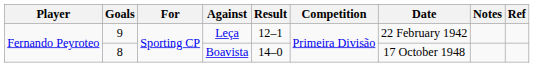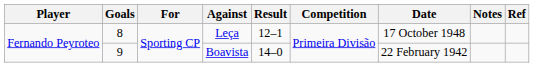 <table class="wikitable" style="text-align:center;">
 <tr>
 <th>Player</th>
 <th>Goals</th>
 <th>For</th>
 <th>Against</th>
 <th>Result</th>
 <th>Competition</th>
 <th>Date</th>
 <th>Notes</th>
 <th>Ref</th>
 </tr>
 <tr>
 <td align="left" rowspan="2"><a href='#'>Fernando Peyroteo</a></td>
-<td>9</td>
+<td>8</td>
 <td rowspan="2"><a href='#'>Sporting CP</a></td>
 <td><a href='#'>Leça</a></td>
 <td>12–1</td>
 <td rowspan="2"><a href='#'>Primeira Divisão</a></td>
+<td>17 October 1948</td>
+<td></td>
+<td></td>
+</tr>
+<tr>
+<td>9</td>
+<td><a href='#'>Boavista</a></td>
+<td>14–0</td>
 <td>22 February 1942</td>
 <td></td>
 <td></td>
 </tr>
-<tr>
-<td>8</td>
-<td><a href='#'>Boavista</a></td>
-<td>14–0</td>
-<td>17 October 1948</td>
-<td></td>
-<td></td>
-</tr>
 </table>
